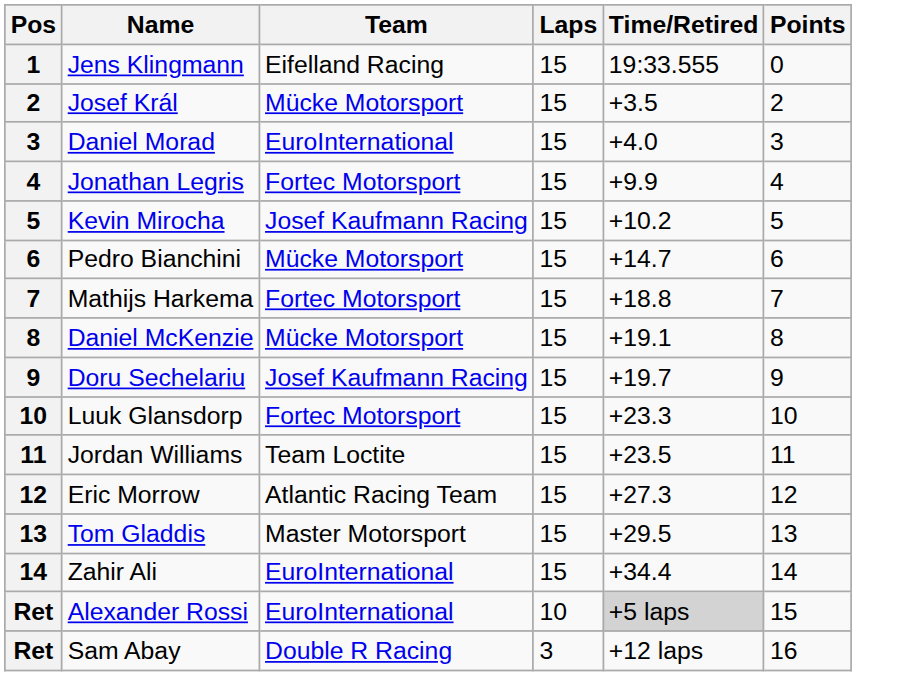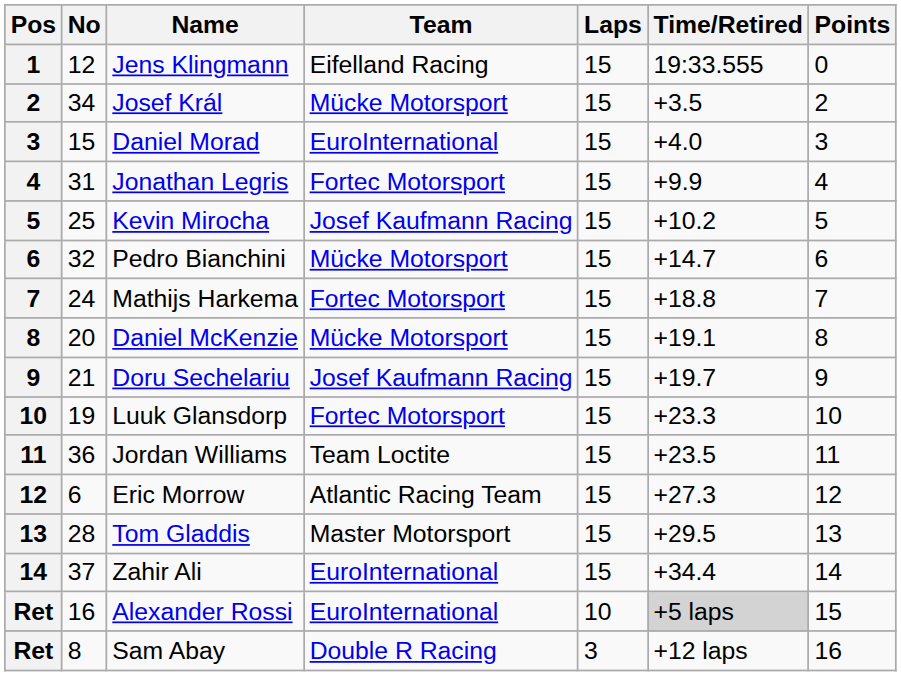 <table class="wikitable mw-collapsible mw-collapsed" style="font-size: 90%">
 <tr>
 <th>Pos</th>
+<th>No</th>
 <th>Name</th>
 <th>Team</th>
 <th>Laps</th>
 <th>Time/Retired</th>
 <th>Points</th>
 </tr>
 <tr>
 <th>1</th>
+<td>12</td>
 <td> <a href='#'>Jens Klingmann</a></td>
 <td>Eifelland Racing</td>
 <td>15</td>
 <td>19:33.555</td>
 <td>0</td>
 </tr>
 <tr>
 <th>2</th>
+<td>34</td>
 <td> <a href='#'>Josef Král</a></td>
 <td><a href='#'>Mücke Motorsport</a></td>
 <td>15</td>
 <td>+3.5</td>
 <td>2</td>
 </tr>
 <tr>
 <th>3</th>
+<td>15</td>
 <td> <a href='#'>Daniel Morad</a></td>
 <td><a href='#'>EuroInternational</a></td>
 <td>15</td>
 <td>+4.0</td>
 <td>3</td>
 </tr>
 <tr>
 <th>4</th>
+<td>31</td>
 <td> <a href='#'>Jonathan Legris</a></td>
 <td><a href='#'>Fortec Motorsport</a></td>
 <td>15</td>
 <td>+9.9</td>
 <td>4</td>
 </tr>
 <tr>
 <th>5</th>
+<td>25</td>
 <td> <a href='#'>Kevin Mirocha</a></td>
 <td><a href='#'>Josef Kaufmann Racing</a></td>
 <td>15</td>
 <td>+10.2</td>
 <td>5</td>
 </tr>
 <tr>
 <th>6</th>
+<td>32</td>
 <td> Pedro Bianchini</td>
 <td><a href='#'>Mücke Motorsport</a></td>
 <td>15</td>
 <td>+14.7</td>
 <td>6</td>
 </tr>
 <tr>
 <th>7</th>
+<td>24</td>
 <td> Mathijs Harkema</td>
 <td><a href='#'>Fortec Motorsport</a></td>
 <td>15</td>
 <td>+18.8</td>
 <td>7</td>
 </tr>
 <tr>
 <th>8</th>
+<td>20</td>
 <td> <a href='#'>Daniel McKenzie</a></td>
 <td><a href='#'>Mücke Motorsport</a></td>
 <td>15</td>
 <td>+19.1</td>
 <td>8</td>
 </tr>
 <tr>
 <th>9</th>
+<td>21</td>
 <td> <a href='#'>Doru Sechelariu</a></td>
 <td><a href='#'>Josef Kaufmann Racing</a></td>
 <td>15</td>
 <td>+19.7</td>
 <td>9</td>
 </tr>
 <tr>
 <th>10</th>
+<td>19</td>
 <td> Luuk Glansdorp</td>
 <td><a href='#'>Fortec Motorsport</a></td>
 <td>15</td>
 <td>+23.3</td>
 <td>10</td>
 </tr>
 <tr>
 <th>11</th>
+<td>36</td>
 <td> Jordan Williams</td>
 <td>Team Loctite</td>
 <td>15</td>
 <td>+23.5</td>
 <td>11</td>
 </tr>
 <tr>
 <th>12</th>
+<td>6</td>
 <td> Eric Morrow</td>
 <td>Atlantic Racing Team</td>
 <td>15</td>
 <td>+27.3</td>
 <td>12</td>
 </tr>
 <tr>
 <th>13</th>
+<td>28</td>
 <td> <a href='#'>Tom Gladdis</a></td>
 <td>Master Motorsport</td>
 <td>15</td>
 <td>+29.5</td>
 <td>13</td>
 </tr>
 <tr>
 <th>14</th>
+<td>37</td>
 <td> Zahir Ali</td>
 <td><a href='#'>EuroInternational</a></td>
 <td>15</td>
 <td>+34.4</td>
 <td>14</td>
 </tr>
 <tr>
 <th>Ret</th>
+<td>16</td>
 <td> <a href='#'>Alexander Rossi</a></td>
 <td><a href='#'>EuroInternational</a></td>
 <td>10</td>
 <td style="background: lightgrey;">+5 laps</td>
 <td>15</td>
 </tr>
 <tr>
 <th>Ret</th>
+<td>8</td>
 <td> Sam Abay</td>
 <td><a href='#'>Double R Racing</a></td>
 <td>3</td>
 <td>+12 laps</td>
 <td>16</td>
 </tr>
 </table>
